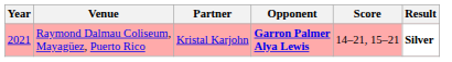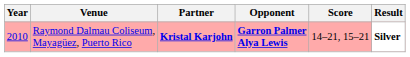 <table class="sortable wikitable" style="font-size: 90%;">
 <tr>
 <th>Year</th>
 <th>Venue</th>
 <th>Partner</th>
 <th>Opponent</th>
 <th>Score</th>
 <th>Result</th>
 </tr>
 <tr style="background:#FFAAAA">
-<td align="center"><a href='#'>2021</a></td>
+<td align="center"><a href='#'>2010</a></td>
 <td align="left"><a href='#'>Raymond Dalmau Coliseum</a>,<br><a href='#'>Mayagüez</a>, <a href='#'>Puerto Rico</a></td>
-<td align="left"> <a href='#'>Kristal Karjohn</a></td>
+<td align="left"><strong> <a href='#'>Kristal Karjohn</a></strong></td>
 <td align="left"><strong> <a href='#'>Garron Palmer</a> <br>  <a href='#'>Alya Lewis</a></strong></td>
 <td align="left">14–21, 15–21</td>
 <td style="text-align:left; background:white"> <strong>Silver</strong></td>
 </tr>
 </table>
